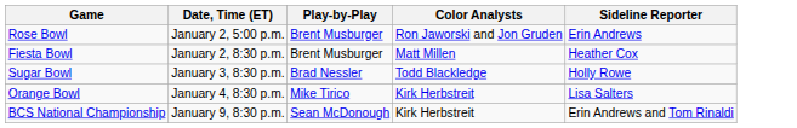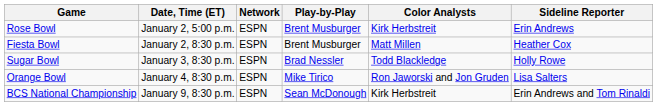 <table class="wikitable">
 <tr>
 <th>Game</th>
 <th>Date, Time (ET)</th>
+<th>Network</th>
 <th>Play-by-Play</th>
 <th>Color Analysts</th>
 <th>Sideline Reporter</th>
 </tr>
 <tr>
 <td><a href='#'>Rose Bowl</a></td>
 <td>January 2, 5:00 p.m.</td>
+<td>ESPN</td>
 <td><a href='#'>Brent Musburger</a></td>
-<td><a href='#'>Ron Jaworski</a> and <a href='#'>Jon Gruden</a></td>
+<td><a href='#'>Kirk Herbstreit</a></td>
 <td><a href='#'>Erin Andrews</a></td>
 </tr>
 <tr>
 <td><a href='#'>Fiesta Bowl</a></td>
 <td>January 2, 8:30 p.m.</td>
+<td>ESPN</td>
 <td>Brent Musburger</td>
 <td><a href='#'>Matt Millen</a></td>
 <td><a href='#'>Heather Cox</a></td>
 </tr>
 <tr>
 <td><a href='#'>Sugar Bowl</a></td>
 <td>January 3, 8:30 p.m.</td>
+<td>ESPN</td>
 <td><a href='#'>Brad Nessler</a></td>
 <td><a href='#'>Todd Blackledge</a></td>
 <td><a href='#'>Holly Rowe</a></td>
 </tr>
 <tr>
 <td><a href='#'>Orange Bowl</a></td>
 <td>January 4, 8:30 p.m.</td>
+<td>ESPN</td>
 <td><a href='#'>Mike Tirico</a></td>
-<td><a href='#'>Kirk Herbstreit</a></td>
+<td><a href='#'>Ron Jaworski</a> and <a href='#'>Jon Gruden</a></td>
 <td><a href='#'>Lisa Salters</a></td>
 </tr>
 <tr>
 <td><a href='#'>BCS National Championship</a></td>
 <td>January 9, 8:30 p.m.</td>
+<td>ESPN</td>
 <td><a href='#'>Sean McDonough</a></td>
 <td>Kirk Herbstreit</td>
 <td>Erin Andrews and <a href='#'>Tom Rinaldi</a></td>
 </tr>
 </table>
